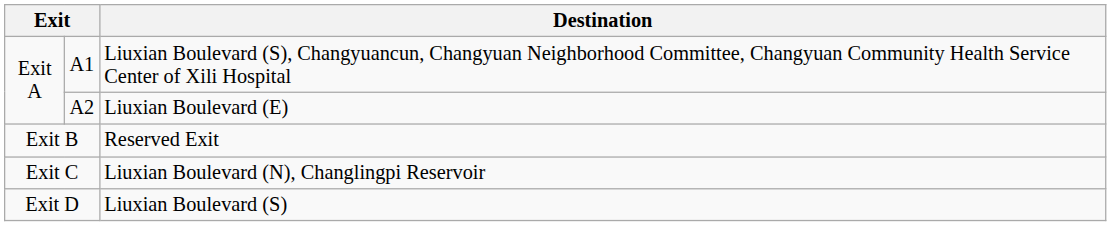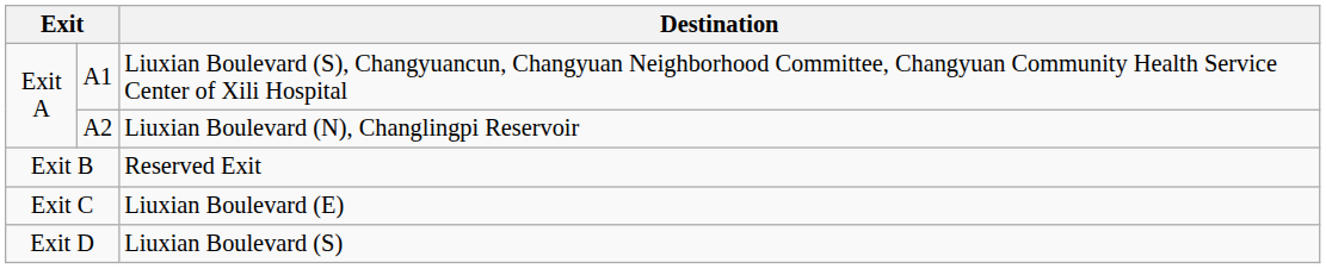 <table class="wikitable">
 <tr>
 <th style="width:70px" colspan="2">Exit</th>
 <th>Destination</th>
 </tr>
 <tr>
 <td align="center" rowspan="2">Exit A</td>
 <td>A1</td>
 <td>Liuxian Boulevard (S), Changyuancun, Changyuan Neighborhood Committee, Changyuan Community Health Service Center of Xili Hospital</td>
 </tr>
 <tr>
 <td>A2</td>
-<td>Liuxian Boulevard (E)</td>
+<td>Liuxian Boulevard (N), Changlingpi Reservoir</td>
 </tr>
 <tr>
 <td align="center" colspan="2">Exit B</td>
 <td>Reserved Exit</td>
 </tr>
 <tr>
 <td align="center" colspan="2">Exit C</td>
-<td>Liuxian Boulevard (N), Changlingpi Reservoir</td>
+<td>Liuxian Boulevard (E)</td>
 </tr>
 <tr>
 <td align="center" colspan="2">Exit D</td>
 <td>Liuxian Boulevard (S)</td>
 </tr>
 </table>
